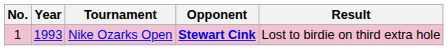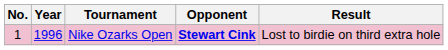 <table class="wikitable" style="font-size:95%;">
 <tr>
 <th>No.</th>
 <th>Year</th>
 <th>Tournament</th>
 <th>Opponent</th>
 <th>Result</th>
 </tr>
 <tr style="background:#F2C1D1;">
 <td align=center>1</td>
-<td><a href='#'>1993</a></td>
+<td><a href='#'>1996</a></td>
 <td><a href='#'>Nike Ozarks Open</a></td>
 <td><strong> <a href='#'>Stewart Cink</a></strong></td>
 <td>Lost to birdie on third extra hole</td>
 </tr>
 </table>
